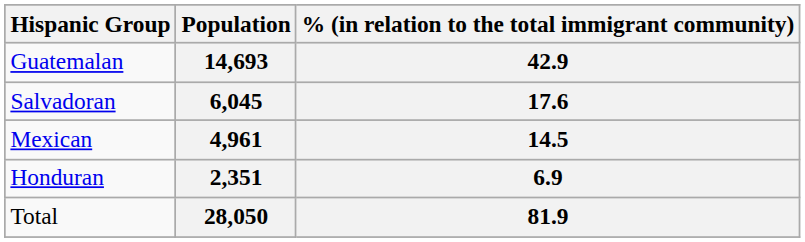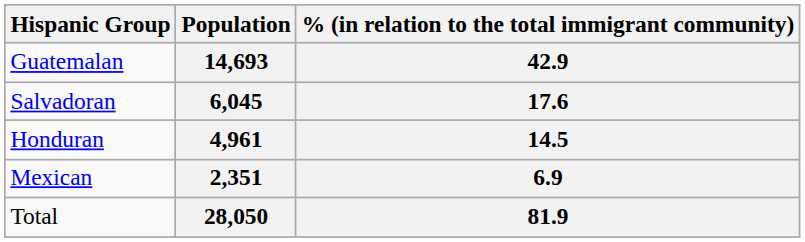 <table class="wikitable sortable" style="float:under; font-size:85%">
 <tr bgcolor="#EFEFEF">
 <th>Hispanic Group</th>
 <th>Population</th>
 <th>% (in relation to the total immigrant community)</th>
 </tr>
 <tr>
 <td> <a href='#'>Guatemalan</a></td>
 <th>14,693</th>
 <th>42.9</th>
 </tr>
 <tr>
 <td> <a href='#'>Salvadoran</a></td>
 <th>6,045</th>
 <th>17.6</th>
 </tr>
 <tr>
-<td> <a href='#'>Mexican</a></td>
+<td> <a href='#'>Honduran</a></td>
 <th>4,961</th>
 <th>14.5</th>
 </tr>
 <tr>
-<td> <a href='#'>Honduran</a></td>
+<td> <a href='#'>Mexican</a></td>
 <th>2,351</th>
 <th>6.9</th>
 </tr>
 <tr>
 <td>Total</td>
 <th>28,050</th>
 <th>81.9</th>
 </tr>
 </table>
